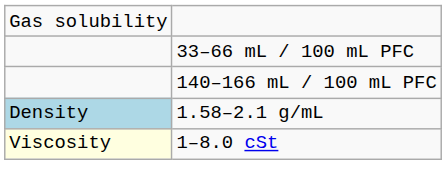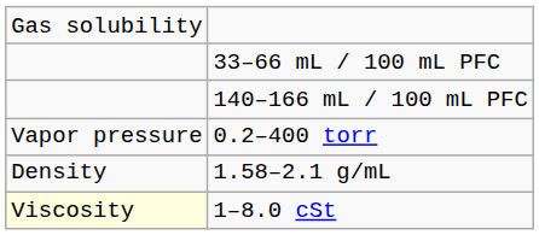 <table class="wikitable" style="float:right;">
 <tr>
 <td>Gas solubility</td>
 <td></td>
 </tr>
 <tr>
 <td></td>
 <td>33–66 mL / 100 mL PFC</td>
 </tr>
 <tr>
 <td></td>
 <td>140–166 mL / 100 mL PFC</td>
 </tr>
 <tr>
-<td style="background: lightblue;">Density</td>
+<td>Vapor pressure</td>
+<td>0.2–400 <a href='#'>torr</a></td>
+</tr>
+<tr>
+<td>Density</td>
 <td>1.58–2.1 g/mL</td>
 </tr>
 <tr>
 <td style="background: lightyellow;">Viscosity</td>
 <td>1–8.0 <a href='#'>cSt</a></td>
 </tr>
 </table>
